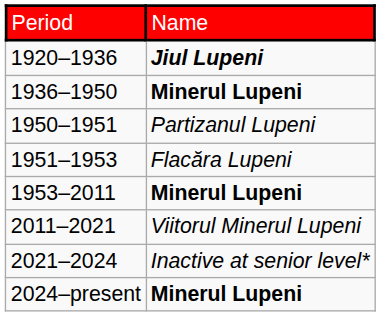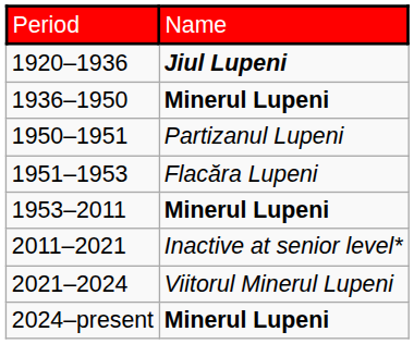 <table class="wikitable" style="text-align: left" align="right">
 <tr>
 <td style="background:red;color:white;border:2px solid black">Period</td>
 <td style="background:red;color:white;border:2px solid black">Name</td>
 </tr>
 <tr>
 <td>1920–1936</td>
 <td align=left><strong><em>Jiul Lupeni</em></strong></td>
 </tr>
 <tr>
 <td>1936–1950</td>
 <td align=left><strong>Minerul Lupeni</strong></td>
 </tr>
 <tr>
 <td>1950–1951</td>
 <td align=left><em>Partizanul Lupeni</em></td>
 </tr>
 <tr>
 <td>1951–1953</td>
 <td align=left><em>Flacăra Lupeni</em></td>
 </tr>
 <tr>
 <td>1953–2011</td>
 <td align=left><strong>Minerul Lupeni</strong></td>
 </tr>
 <tr>
 <td>2011–2021</td>
-<td align=left><em>Viitorul Minerul Lupeni</em></td>
+<td align=left><em>Inactive at senior level*</em></td>
 </tr>
 <tr>
 <td>2021–2024</td>
-<td align=left><em>Inactive at senior level*</em></td>
+<td align=left><em>Viitorul Minerul Lupeni</em></td>
 </tr>
 <tr>
 <td>2024–present</td>
 <td align=left><strong>Minerul Lupeni</strong></td>
 </tr>
 </table>
